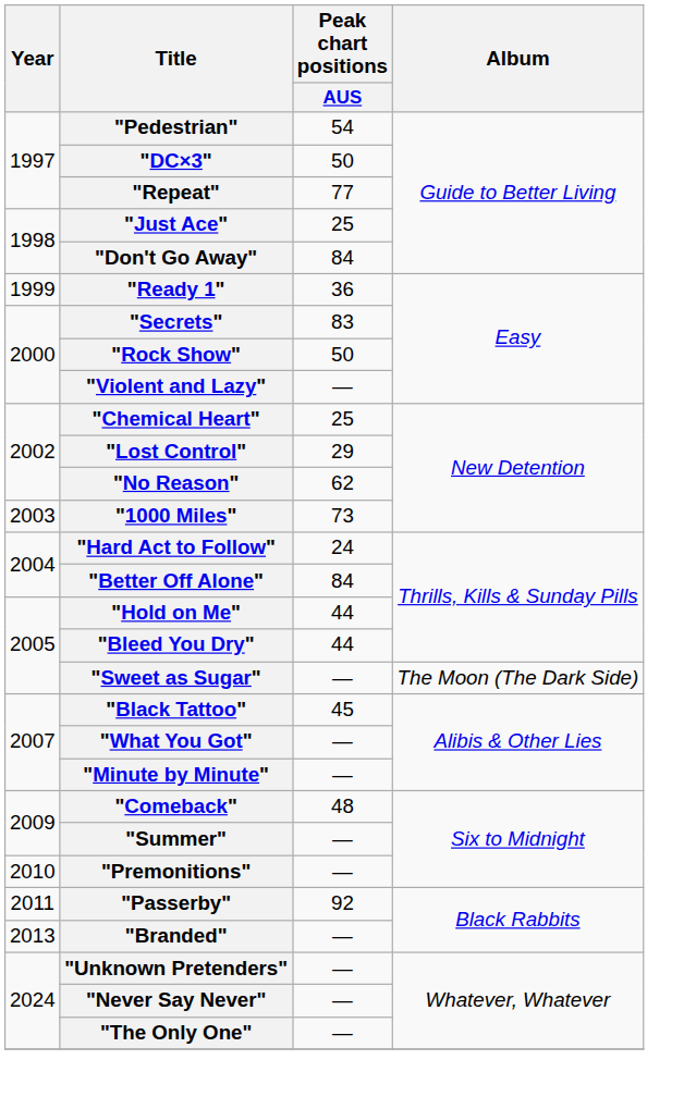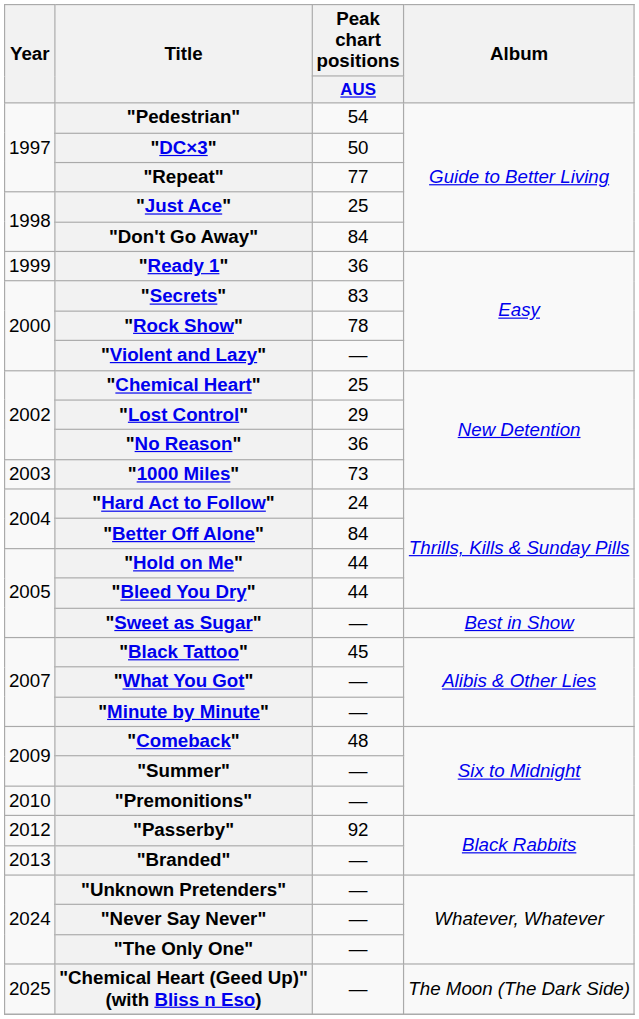 <table class="wikitable plainrowheaders" style="text-align:center">
 <tr>
 <th scope="col" rowspan="2">Year</th>
 <th scope="col" rowspan="2">Title</th>
 <th scope="col">Peak chart positions</th>
 <th scope="col" rowspan="2">Album</th>
 </tr>
 <tr>
 <th scope="col" style="width:3em;font-size:90%;"><a href='#'>AUS</a><br></th>
 </tr>
 <tr>
 <td rowspan="3">1997</td>
 <th scope="row">"Pedestrian"</th>
 <td>54</td>
 <td rowspan="5"><em><a href='#'>Guide to Better Living</a></em></td>
 </tr>
 <tr>
 <th scope="row">"<a href='#'>DC×3</a>"</th>
 <td>50</td>
 </tr>
 <tr>
 <th scope="row">"Repeat"</th>
 <td>77</td>
 </tr>
 <tr>
 <td rowspan="2">1998</td>
 <th scope="row">"<a href='#'>Just Ace</a>"</th>
 <td>25</td>
 </tr>
 <tr>
 <th scope="row">"Don't Go Away"</th>
 <td>84</td>
 </tr>
 <tr>
 <td>1999</td>
 <th scope="row">"<a href='#'>Ready 1</a>"</th>
 <td>36</td>
 <td rowspan="4"><em><a href='#'>Easy</a></em></td>
 </tr>
 <tr>
 <td rowspan="3">2000</td>
 <th scope="row">"<a href='#'>Secrets</a>"</th>
 <td>83</td>
 </tr>
 <tr>
 <th scope="row">"<a href='#'>Rock Show</a>"</th>
-<td>50</td>
+<td>78</td>
 </tr>
 <tr>
 <th scope="row">"<a href='#'>Violent and Lazy</a>"</th>
 <td>—</td>
 </tr>
 <tr>
 <td rowspan="3">2002</td>
 <th scope="row">"<a href='#'>Chemical Heart</a>"</th>
 <td>25</td>
 <td rowspan="4"><em><a href='#'>New Detention</a></em></td>
 </tr>
 <tr>
 <th scope="row">"<a href='#'>Lost Control</a>"</th>
 <td>29</td>
 </tr>
 <tr>
 <th scope="row">"<a href='#'>No Reason</a>"</th>
-<td>62</td>
+<td>36</td>
 </tr>
 <tr>
 <td>2003</td>
 <th scope="row">"<a href='#'>1000 Miles</a>"</th>
 <td>73</td>
 </tr>
 <tr>
 <td rowspan="2">2004</td>
 <th scope="row">"<a href='#'>Hard Act to Follow</a>"</th>
 <td>24</td>
 <td rowspan="4"><em><a href='#'>Thrills, Kills & Sunday Pills</a></em></td>
 </tr>
 <tr>
 <th scope="row">"<a href='#'>Better Off Alone</a>"</th>
 <td>84</td>
 </tr>
 <tr>
 <td rowspan="3">2005</td>
 <th scope="row">"<a href='#'>Hold on Me</a>"</th>
 <td>44</td>
 </tr>
 <tr>
 <th scope="row">"<a href='#'>Bleed You Dry</a>"</th>
 <td>44</td>
 </tr>
 <tr>
 <th scope="row">"<a href='#'>Sweet as Sugar</a>"</th>
 <td>—</td>
-<td><em>The Moon (The Dark Side)</em></td>
+<td><em><a href='#'>Best in Show</a></em></td>
 </tr>
 <tr>
 <td rowspan="3">2007</td>
 <th scope="row">"<a href='#'>Black Tattoo</a>"</th>
 <td>45</td>
 <td rowspan="3"><em><a href='#'>Alibis & Other Lies</a></em></td>
 </tr>
 <tr>
 <th scope="row">"<a href='#'>What You Got</a>"</th>
 <td>—</td>
 </tr>
 <tr>
 <th scope="row">"<a href='#'>Minute by Minute</a>"</th>
 <td>—</td>
 </tr>
 <tr>
 <td rowspan="2">2009</td>
 <th scope="row">"<a href='#'>Comeback</a>"</th>
 <td>48</td>
 <td rowspan="3"><em><a href='#'>Six to Midnight</a></em></td>
 </tr>
 <tr>
 <th scope="row">"Summer"</th>
 <td>—</td>
 </tr>
 <tr>
 <td>2010</td>
 <th scope="row">"Premonitions"</th>
 <td>—</td>
 </tr>
 <tr>
-<td>2011</td>
+<td>2012</td>
 <th scope="row">"Passerby"</th>
 <td>92</td>
 <td rowspan="2"><em><a href='#'>Black Rabbits</a></em></td>
 </tr>
 <tr>
 <td>2013</td>
 <th scope="row">"Branded"</th>
 <td>—</td>
 </tr>
 <tr>
 <td rowspan="3">2024</td>
 <th scope="row">"Unknown Pretenders"</th>
 <td>—</td>
 <td rowspan="3"><em>Whatever, Whatever</em></td>
 </tr>
 <tr>
 <th scope="row">"Never Say Never"</th>
 <td>—</td>
 </tr>
 <tr>
 <th scope="row">"The Only One"</th>
 <td>—</td>
 </tr>
 <tr>
+<td>2025</td>
+<th scope="row">"Chemical Heart (Geed Up)" <br>(with <a href='#'>Bliss n Eso</a>)</th>
+<td>—</td>
+<td><em>The Moon (The Dark Side)</em></td>
+</tr>
+<tr>
 </tr>
 </table>
